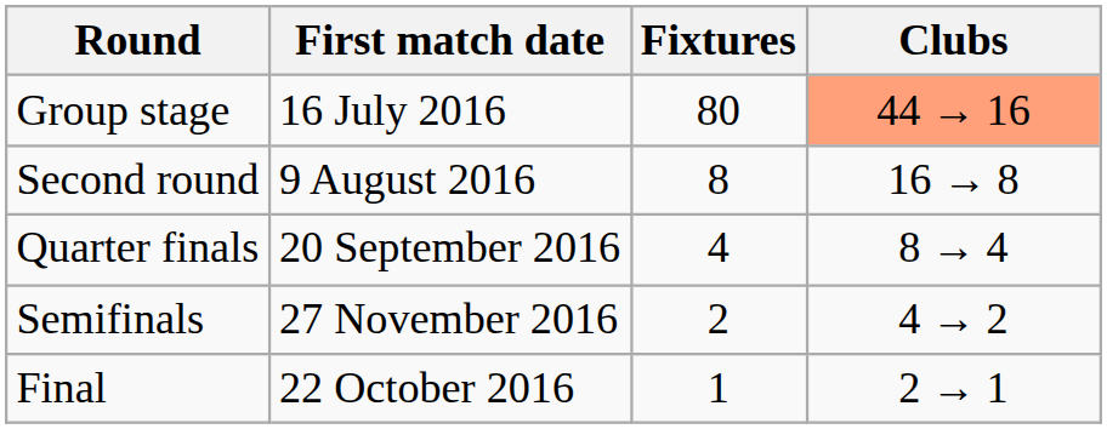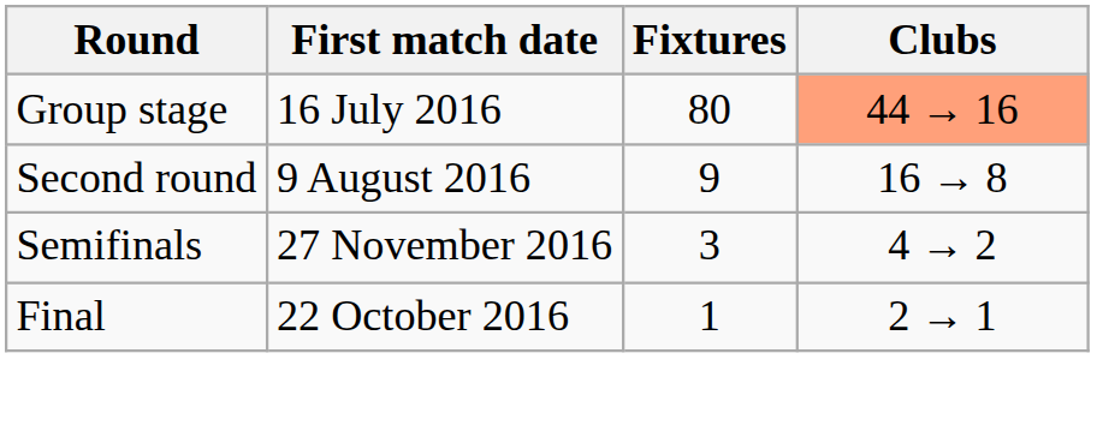 <table class="wikitable">
 <tr>
 <th>Round</th>
 <th>First match date</th>
 <th>Fixtures</th>
 <th width=100>Clubs</th>
 </tr>
 <tr align=center>
 <td align=left>Group stage</td>
 <td align=left>16 July 2016</td>
 <td>80</td>
 <td style="background: lightsalmon;">44 → 16</td>
 </tr>
 <tr align=center>
 <td align=left>Second round</td>
 <td align=left>9 August 2016</td>
-<td>8</td>
+<td>9</td>
 <td>16 → 8</td>
-</tr>
-<tr align=center>
-<td align=left>Quarter finals</td>
-<td align=left>20 September 2016</td>
-<td>4</td>
-<td>8 → 4</td>
 </tr>
 <tr align=center>
 <td align=left>Semifinals</td>
 <td align=left>27 November 2016</td>
-<td>2</td>
+<td>3</td>
 <td>4 → 2</td>
 </tr>
 <tr align=center>
 <td align=left>Final</td>
 <td align=left>22 October 2016</td>
 <td>1</td>
 <td>2 → 1</td>
 </tr>
 </table>
